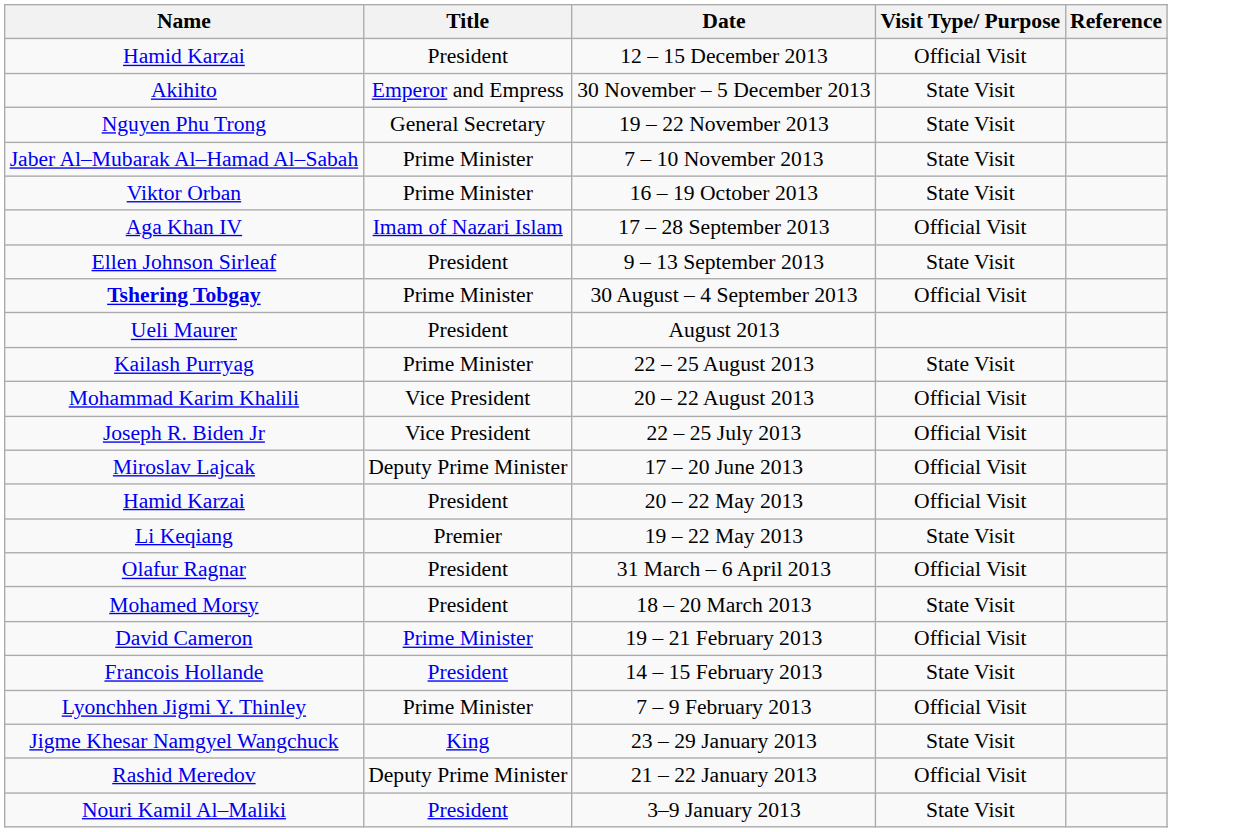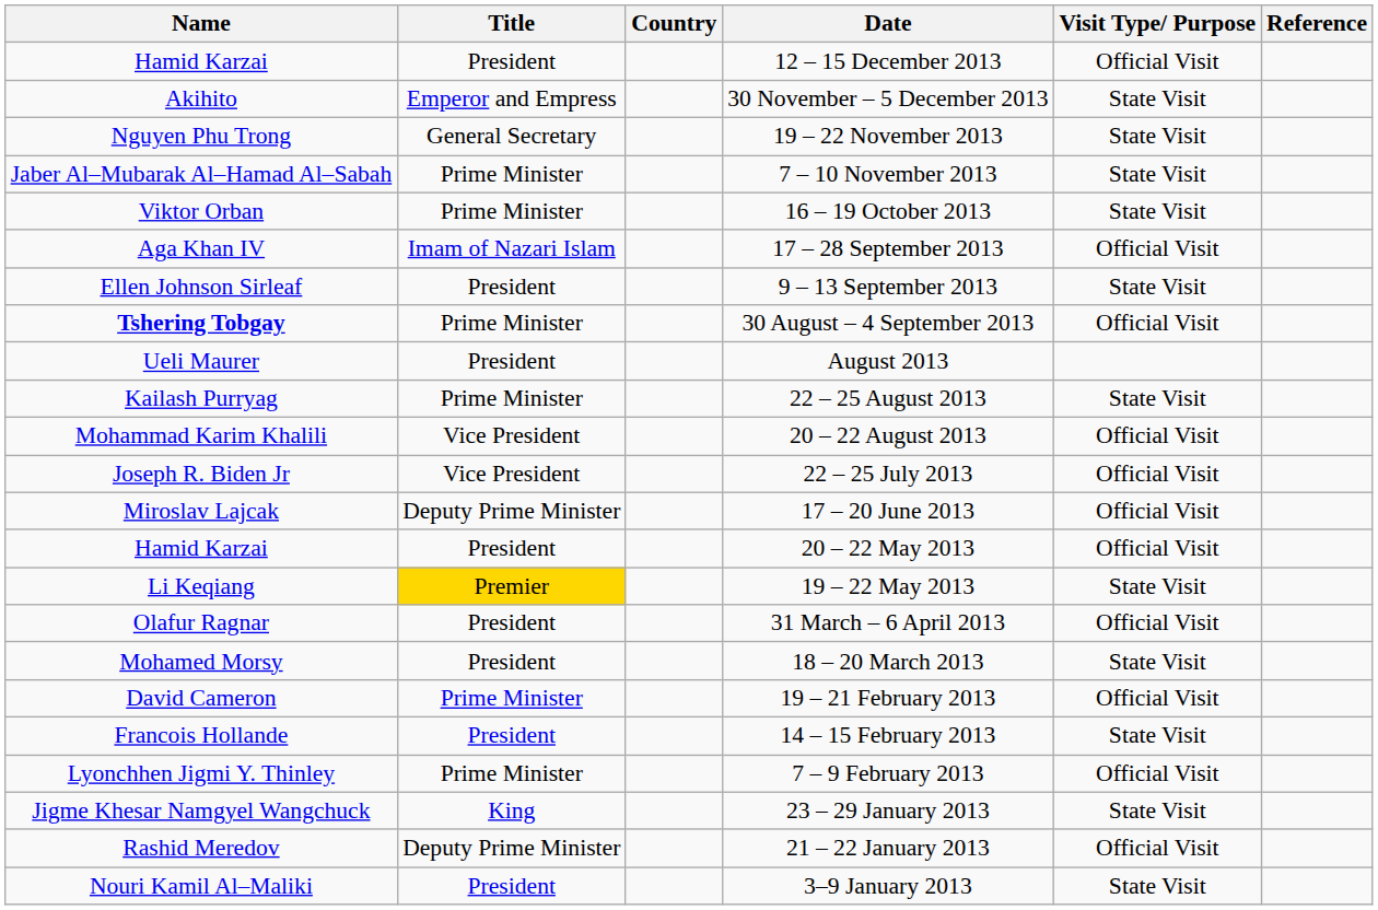 <table class="wikitable" style="border-collapse:collapse; text-align:center">
 <tr>
 <th>Name</th>
 <th>Title</th>
+<th>Country</th>
 <th>Date</th>
 <th>Visit Type/ Purpose</th>
 <th>Reference</th>
 </tr>
 <tr>
 <td><a href='#'>Hamid Karzai</a></td>
 <td>President</td>
+<td></td>
 <td>12 – 15 December 2013</td>
 <td>Official Visit</td>
 <td></td>
 </tr>
 <tr>
 <td><a href='#'>Akihito</a></td>
 <td><a href='#'>Emperor</a> and Empress</td>
+<td></td>
 <td>30 November – 5 December 2013</td>
 <td>State Visit</td>
 <td></td>
 </tr>
 <tr>
 <td><a href='#'>Nguyen Phu Trong</a></td>
 <td>General Secretary</td>
+<td></td>
 <td>19 – 22 November 2013</td>
 <td>State Visit</td>
 <td></td>
 </tr>
 <tr>
 <td><a href='#'>Jaber Al–Mubarak Al–Hamad Al–Sabah</a></td>
 <td>Prime Minister</td>
+<td></td>
 <td>7 – 10 November 2013</td>
 <td>State Visit</td>
 <td></td>
 </tr>
 <tr>
 <td><a href='#'>Viktor Orban</a></td>
 <td>Prime Minister</td>
+<td></td>
 <td>16 – 19 October 2013</td>
 <td>State Visit</td>
 <td></td>
 </tr>
 <tr>
 <td><a href='#'>Aga Khan IV</a></td>
 <td><a href='#'>Imam of Nazari Islam</a></td>
+<td></td>
 <td>17 – 28 September 2013</td>
 <td>Official Visit</td>
 <td></td>
 </tr>
 <tr>
 <td><a href='#'>Ellen Johnson Sirleaf</a></td>
 <td>President</td>
+<td></td>
 <td>9 – 13 September 2013</td>
 <td>State Visit</td>
 <td></td>
 </tr>
 <tr>
 <td><strong><a href='#'>Tshering Tobgay</a></strong></td>
 <td>Prime Minister</td>
+<td></td>
 <td>30 August – 4 September 2013</td>
 <td>Official Visit</td>
 <td></td>
 </tr>
 <tr>
 <td><a href='#'>Ueli Maurer</a></td>
 <td>President</td>
+<td></td>
 <td>August 2013</td>
 <td></td>
 <td></td>
 </tr>
 <tr>
 <td><a href='#'>Kailash Purryag</a></td>
 <td>Prime Minister</td>
+<td></td>
 <td>22 – 25 August 2013</td>
 <td>State Visit</td>
 <td></td>
 </tr>
 <tr>
 <td><a href='#'>Mohammad Karim Khalili</a></td>
 <td>Vice President</td>
+<td></td>
 <td>20 – 22 August 2013</td>
 <td>Official Visit</td>
 <td></td>
 </tr>
 <tr>
 <td><a href='#'>Joseph R. Biden Jr</a></td>
 <td>Vice President</td>
+<td></td>
 <td>22 – 25 July 2013</td>
 <td>Official Visit</td>
 <td></td>
 </tr>
 <tr>
 <td><a href='#'>Miroslav Lajcak</a></td>
 <td>Deputy Prime Minister</td>
+<td></td>
 <td>17 – 20 June 2013</td>
 <td>Official Visit</td>
 <td></td>
 </tr>
 <tr>
 <td><a href='#'>Hamid Karzai</a></td>
 <td>President</td>
+<td></td>
 <td>20 – 22 May 2013</td>
 <td>Official Visit</td>
 <td></td>
 </tr>
 <tr>
 <td><a href='#'>Li Keqiang</a></td>
-<td>Premier</td>
+<td style="background: gold;">Premier</td>
+<td></td>
 <td>19 – 22 May 2013</td>
 <td>State Visit</td>
 <td></td>
 </tr>
 <tr>
 <td><a href='#'>Olafur Ragnar</a></td>
 <td>President</td>
+<td></td>
 <td>31 March – 6 April 2013</td>
 <td>Official Visit</td>
 <td></td>
 </tr>
 <tr>
 <td><a href='#'>Mohamed Morsy</a></td>
 <td>President</td>
+<td></td>
 <td>18 – 20 March 2013</td>
 <td>State Visit</td>
 <td></td>
 </tr>
 <tr>
 <td><a href='#'>David Cameron</a></td>
 <td><a href='#'>Prime Minister</a></td>
+<td></td>
 <td>19 – 21 February 2013</td>
 <td>Official Visit</td>
 <td></td>
 </tr>
 <tr>
 <td><a href='#'>Francois Hollande</a></td>
 <td><a href='#'>President</a></td>
+<td></td>
 <td>14 – 15 February 2013</td>
 <td>State Visit</td>
 <td></td>
 </tr>
 <tr>
 <td><a href='#'>Lyonchhen Jigmi Y. Thinley</a></td>
 <td>Prime Minister</td>
+<td></td>
 <td>7 – 9 February 2013</td>
 <td>Official Visit</td>
 <td></td>
 </tr>
 <tr>
 <td><a href='#'>Jigme Khesar Namgyel Wangchuck</a></td>
 <td><a href='#'>King</a></td>
+<td></td>
 <td>23 – 29 January 2013</td>
 <td>State Visit</td>
 <td></td>
 </tr>
 <tr>
 <td><a href='#'>Rashid Meredov</a></td>
 <td>Deputy Prime Minister</td>
+<td></td>
 <td>21 – 22 January 2013</td>
 <td>Official Visit</td>
 <td></td>
 </tr>
 <tr>
 <td><a href='#'>Nouri Kamil Al–Maliki</a></td>
 <td><a href='#'>President</a></td>
+<td></td>
 <td>3–9 January 2013</td>
 <td>State Visit</td>
 <td></td>
 </tr>
 </table>
